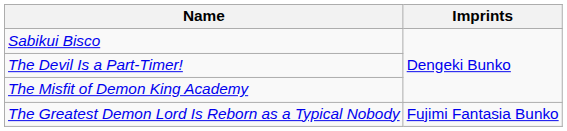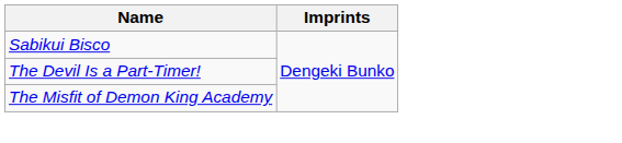 <table class="wikitable">
 <tr>
 <th>Name</th>
 <th>Imprints</th>
 </tr>
 <tr>
 <td><em><a href='#'>Sabikui Bisco</a></em></td>
 <td rowspan="3"><a href='#'>Dengeki Bunko</a></td>
 </tr>
 <tr>
 <td><em><a href='#'>The Devil Is a Part-Timer!</a></em></td>
 </tr>
 <tr>
 <td><em><a href='#'>The Misfit of Demon King Academy</a></em></td>
 </tr>
-<tr>
-<td><em><a href='#'>The Greatest Demon Lord Is Reborn as a Typical Nobody</a></em></td>
-<td><a href='#'>Fujimi Fantasia Bunko</a></td>
-</tr>
 </table>
